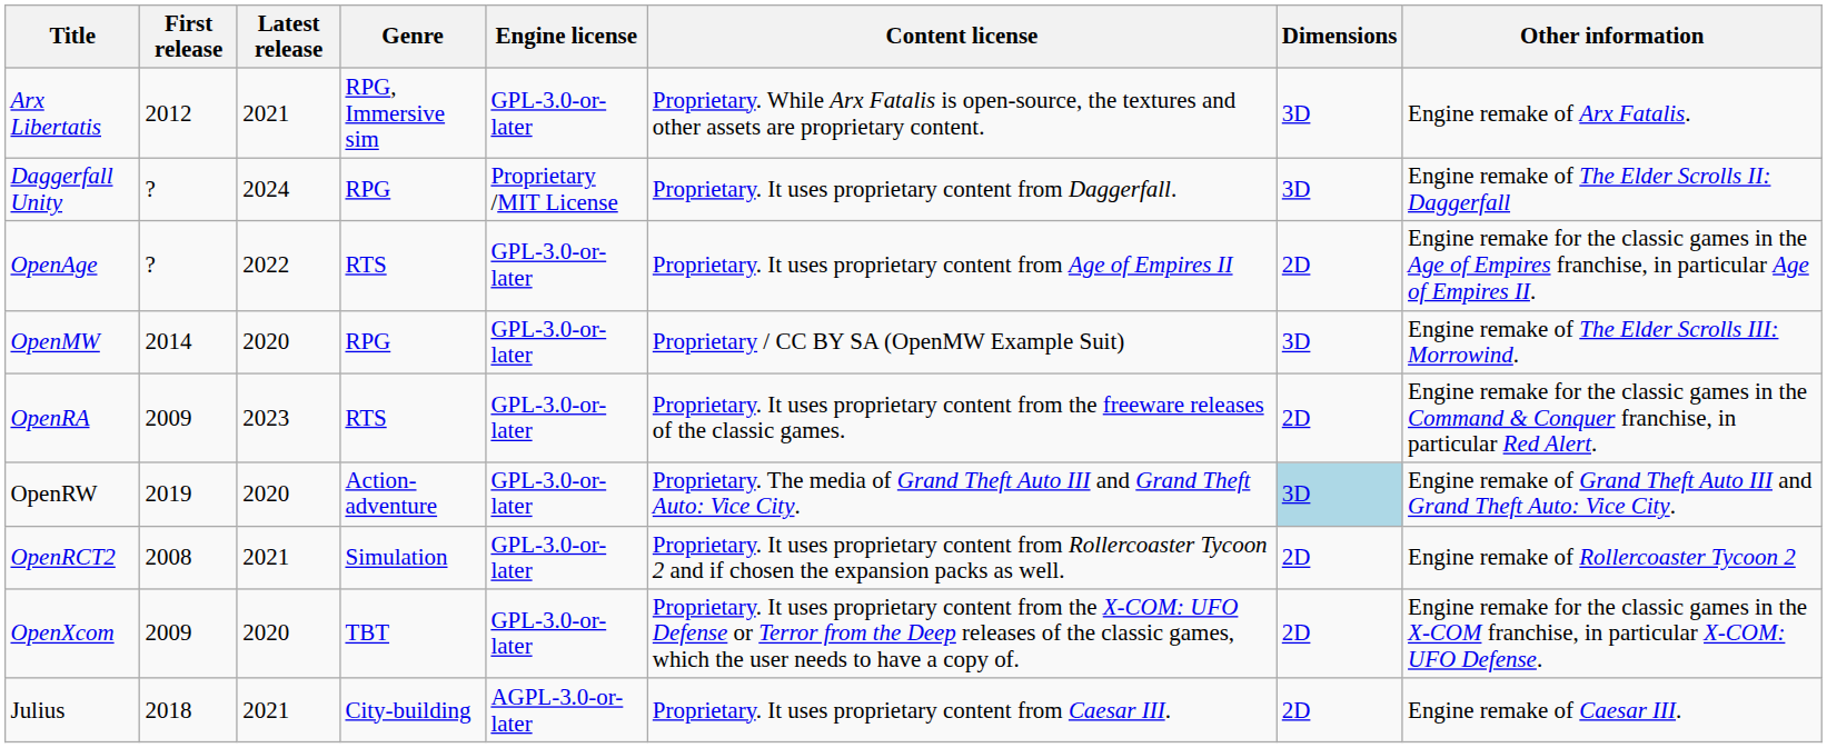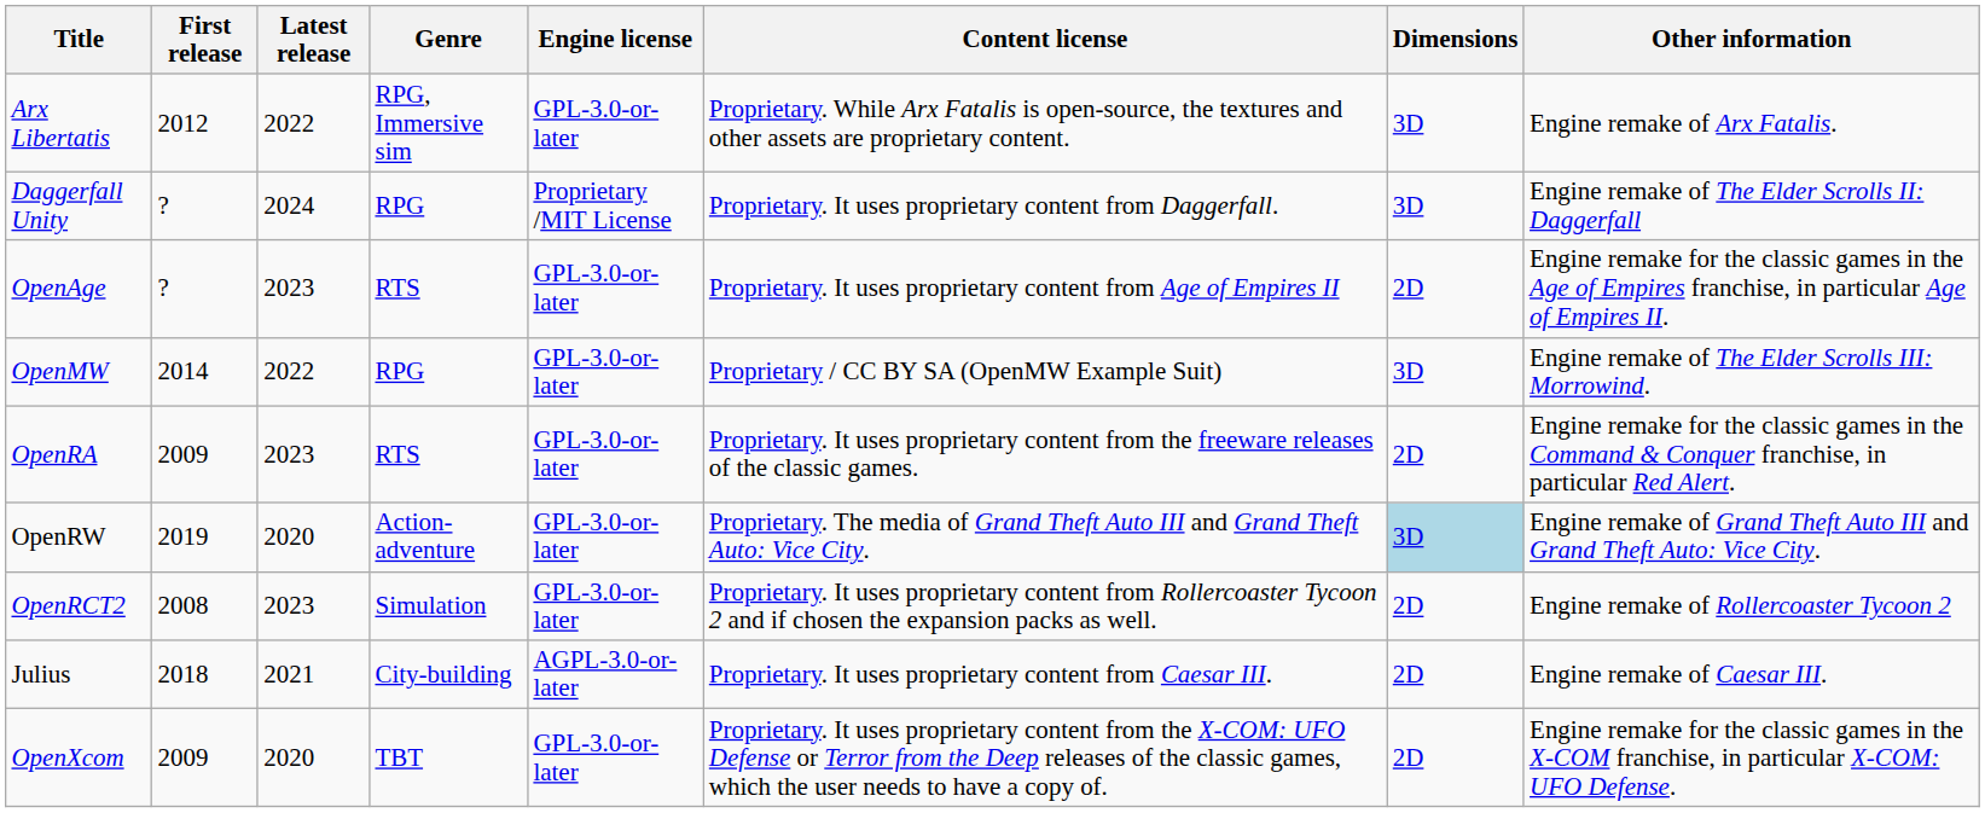 <table class="wikitable sortable">
 <tr>
 <th>Title</th>
 <th>First release</th>
 <th>Latest release</th>
 <th>Genre</th>
 <th>Engine license</th>
 <th>Content license</th>
 <th>Dimensions</th>
 <th>Other information</th>
 </tr>
 <tr>
 <td><em><a href='#'>Arx Libertatis</a></em></td>
 <td>2012</td>
-<td>2021</td>
+<td>2022</td>
 <td><a href='#'>RPG</a>, <a href='#'>Immersive sim</a></td>
 <td><a href='#'>GPL-3.0-or-later</a></td>
 <td><a href='#'>Proprietary</a>. While <em>Arx Fatalis</em> is open-source, the textures and other assets are proprietary content.</td>
 <td><a href='#'>3D</a></td>
 <td>Engine remake of <em><a href='#'>Arx Fatalis</a></em>.</td>
 </tr>
 <tr>
 <td><em><a href='#'>Daggerfall Unity</a></em></td>
 <td>?</td>
 <td>2024</td>
 <td><a href='#'>RPG</a></td>
 <td><a href='#'>Proprietary</a>  /<a href='#'>MIT License</a> </td>
 <td><a href='#'>Proprietary</a>. It uses proprietary content from <em>Daggerfall</em>.</td>
 <td><a href='#'>3D</a></td>
 <td>Engine remake of <em><a href='#'>The Elder Scrolls II: Daggerfall</a></em></td>
 </tr>
 <tr>
 <td><em><a href='#'>OpenAge</a></em></td>
 <td>?</td>
-<td>2022</td>
+<td>2023</td>
 <td><a href='#'>RTS</a></td>
 <td><a href='#'>GPL-3.0-or-later</a></td>
 <td><a href='#'>Proprietary</a>. It uses proprietary content from <em><a href='#'>Age of Empires II</a></em></td>
 <td><a href='#'>2D</a></td>
 <td>Engine remake for the classic games in the <em><a href='#'>Age of Empires</a></em> franchise, in particular <em><a href='#'>Age of Empires II</a></em>.</td>
 </tr>
 <tr>
 <td><em><a href='#'>OpenMW</a></em></td>
 <td>2014</td>
-<td>2020</td>
+<td>2022</td>
 <td><a href='#'>RPG</a></td>
 <td><a href='#'>GPL-3.0-or-later</a></td>
 <td><a href='#'>Proprietary</a> / CC BY SA (OpenMW Example Suit)</td>
 <td><a href='#'>3D</a></td>
 <td>Engine remake of <em><a href='#'>The Elder Scrolls III: Morrowind</a></em>.</td>
 </tr>
 <tr>
 <td><em><a href='#'>OpenRA</a></em></td>
 <td>2009</td>
 <td>2023</td>
 <td><a href='#'>RTS</a></td>
 <td><a href='#'>GPL-3.0-or-later</a></td>
 <td><a href='#'>Proprietary</a>. It uses proprietary content from the <a href='#'>freeware releases</a> of the classic games.</td>
 <td><a href='#'>2D</a></td>
 <td>Engine remake for the classic games in the <em><a href='#'>Command & Conquer</a></em> franchise, in particular <em><a href='#'>Red Alert</a></em>.</td>
 </tr>
 <tr>
 <td>OpenRW</td>
 <td>2019</td>
 <td>2020</td>
 <td><a href='#'>Action-adventure</a></td>
 <td><a href='#'>GPL-3.0-or-later</a></td>
 <td><a href='#'>Proprietary</a>. The media of <em><a href='#'>Grand Theft Auto III</a></em> and <em><a href='#'>Grand Theft Auto: Vice City</a></em>.</td>
 <td style="background: lightblue;"><a href='#'>3D</a></td>
 <td>Engine remake of <em><a href='#'>Grand Theft Auto III</a></em> and <em><a href='#'>Grand Theft Auto: Vice City</a></em>.</td>
 </tr>
 <tr>
 <td><em><a href='#'>OpenRCT2</a></em></td>
 <td>2008</td>
-<td>2021</td>
+<td>2023</td>
 <td><a href='#'>Simulation</a></td>
 <td><a href='#'>GPL-3.0-or-later</a></td>
 <td><a href='#'>Proprietary</a>. It uses proprietary content from <em>Rollercoaster Tycoon 2</em> and if chosen the expansion packs as well.</td>
 <td><a href='#'>2D</a></td>
 <td>Engine remake of <em><a href='#'>Rollercoaster Tycoon 2</a></em></td>
+</tr>
+<tr>
+<td>Julius</td>
+<td>2018</td>
+<td>2021</td>
+<td><a href='#'>City-building</a></td>
+<td><a href='#'>AGPL-3.0-or-later</a></td>
+<td><a href='#'>Proprietary</a>. It uses proprietary content from <em><a href='#'>Caesar III</a></em>.</td>
+<td><a href='#'>2D</a></td>
+<td>Engine remake of <em><a href='#'>Caesar III</a></em>.</td>
 </tr>
 <tr>
 <td><em><a href='#'>OpenXcom</a></em></td>
 <td>2009</td>
 <td>2020</td>
 <td><a href='#'>TBТ</a></td>
 <td><a href='#'>GPL-3.0-or-later</a></td>
 <td><a href='#'>Proprietary</a>. It uses proprietary content from the <em><a href='#'>X-COM: UFO Defense</a></em> or <em><a href='#'>Terror from the Deep</a></em> releases of the classic games, which the user needs to have a copy of.</td>
 <td><a href='#'>2D</a></td>
 <td>Engine remake for the classic games in the <em><a href='#'>X-COM</a></em> franchise, in particular <em><a href='#'>X-COM: UFO Defense</a></em>.</td>
 </tr>
-<tr>
-<td>Julius</td>
-<td>2018</td>
-<td>2021</td>
-<td><a href='#'>City-building</a></td>
-<td><a href='#'>AGPL-3.0-or-later</a></td>
-<td><a href='#'>Proprietary</a>. It uses proprietary content from <em><a href='#'>Caesar III</a></em>.</td>
-<td><a href='#'>2D</a></td>
-<td>Engine remake of <em><a href='#'>Caesar III</a></em>.</td>
-</tr>
 </table>
